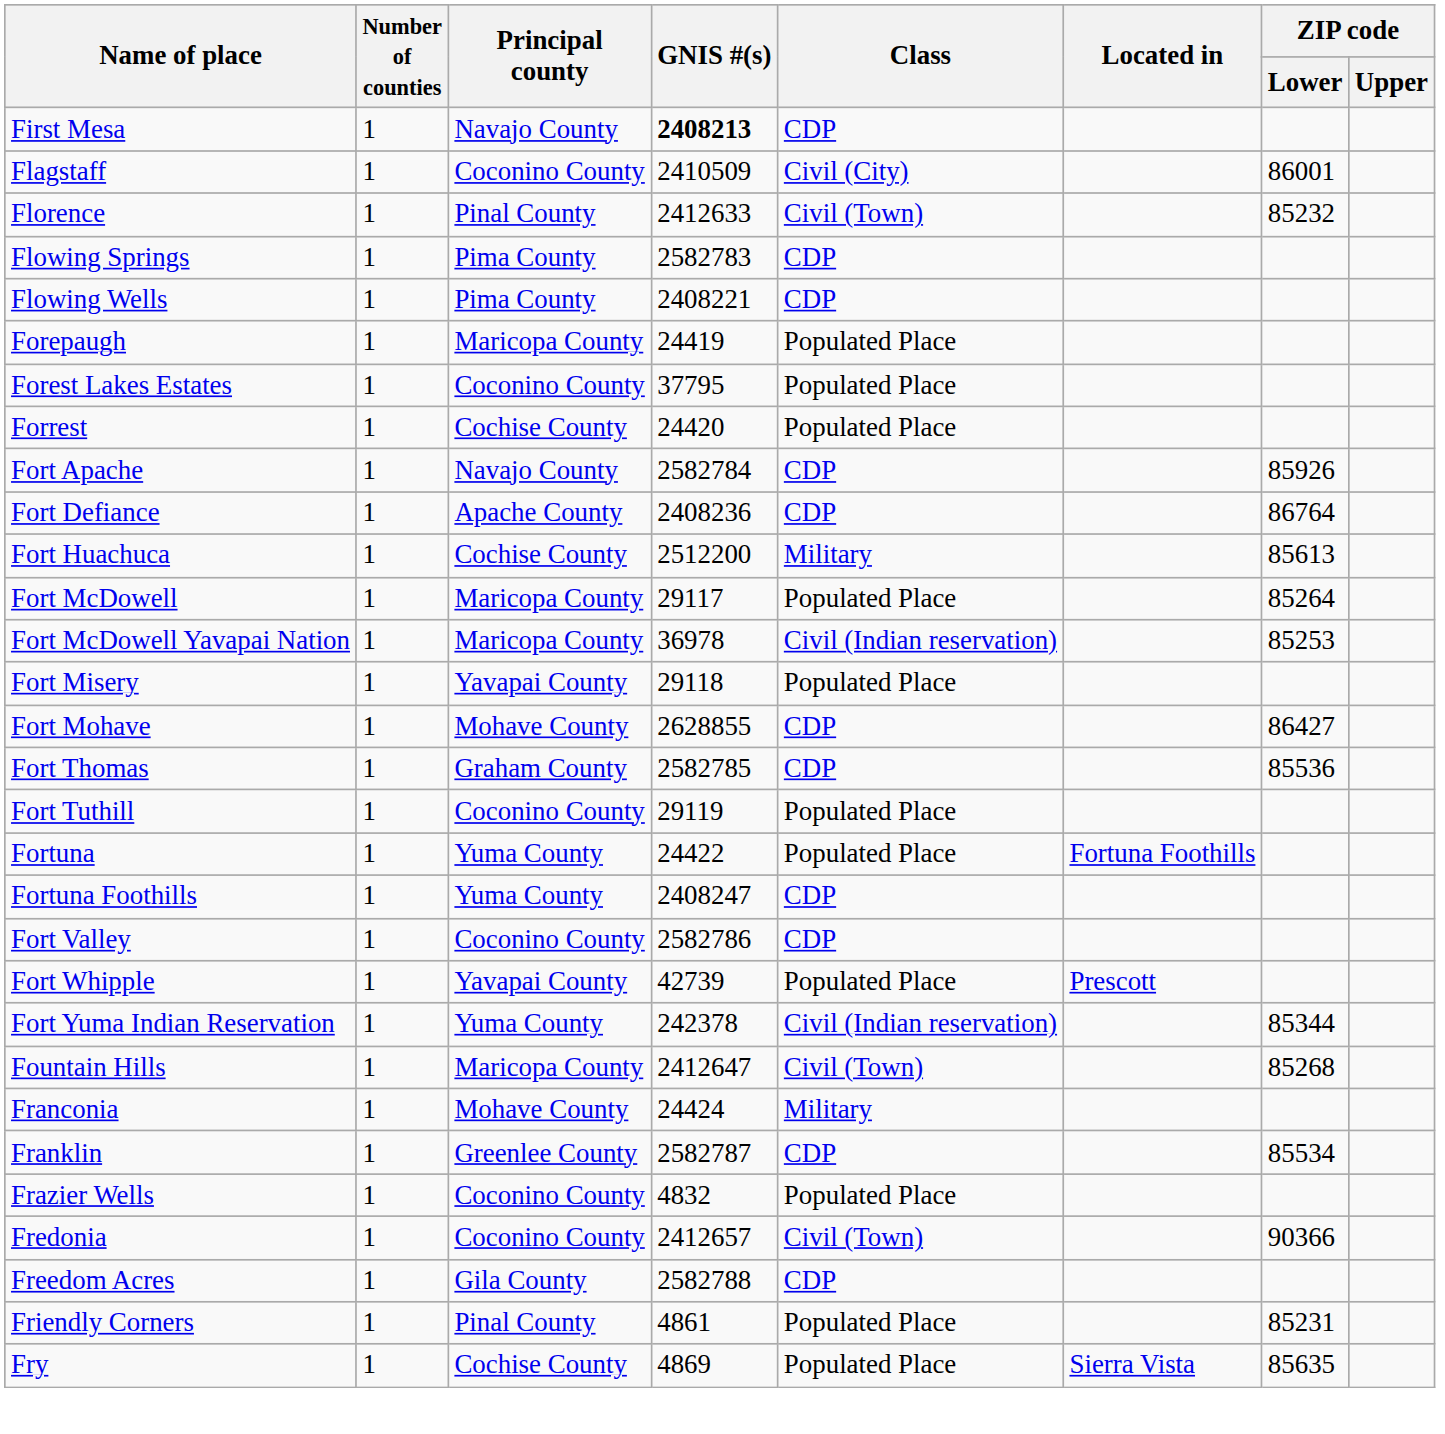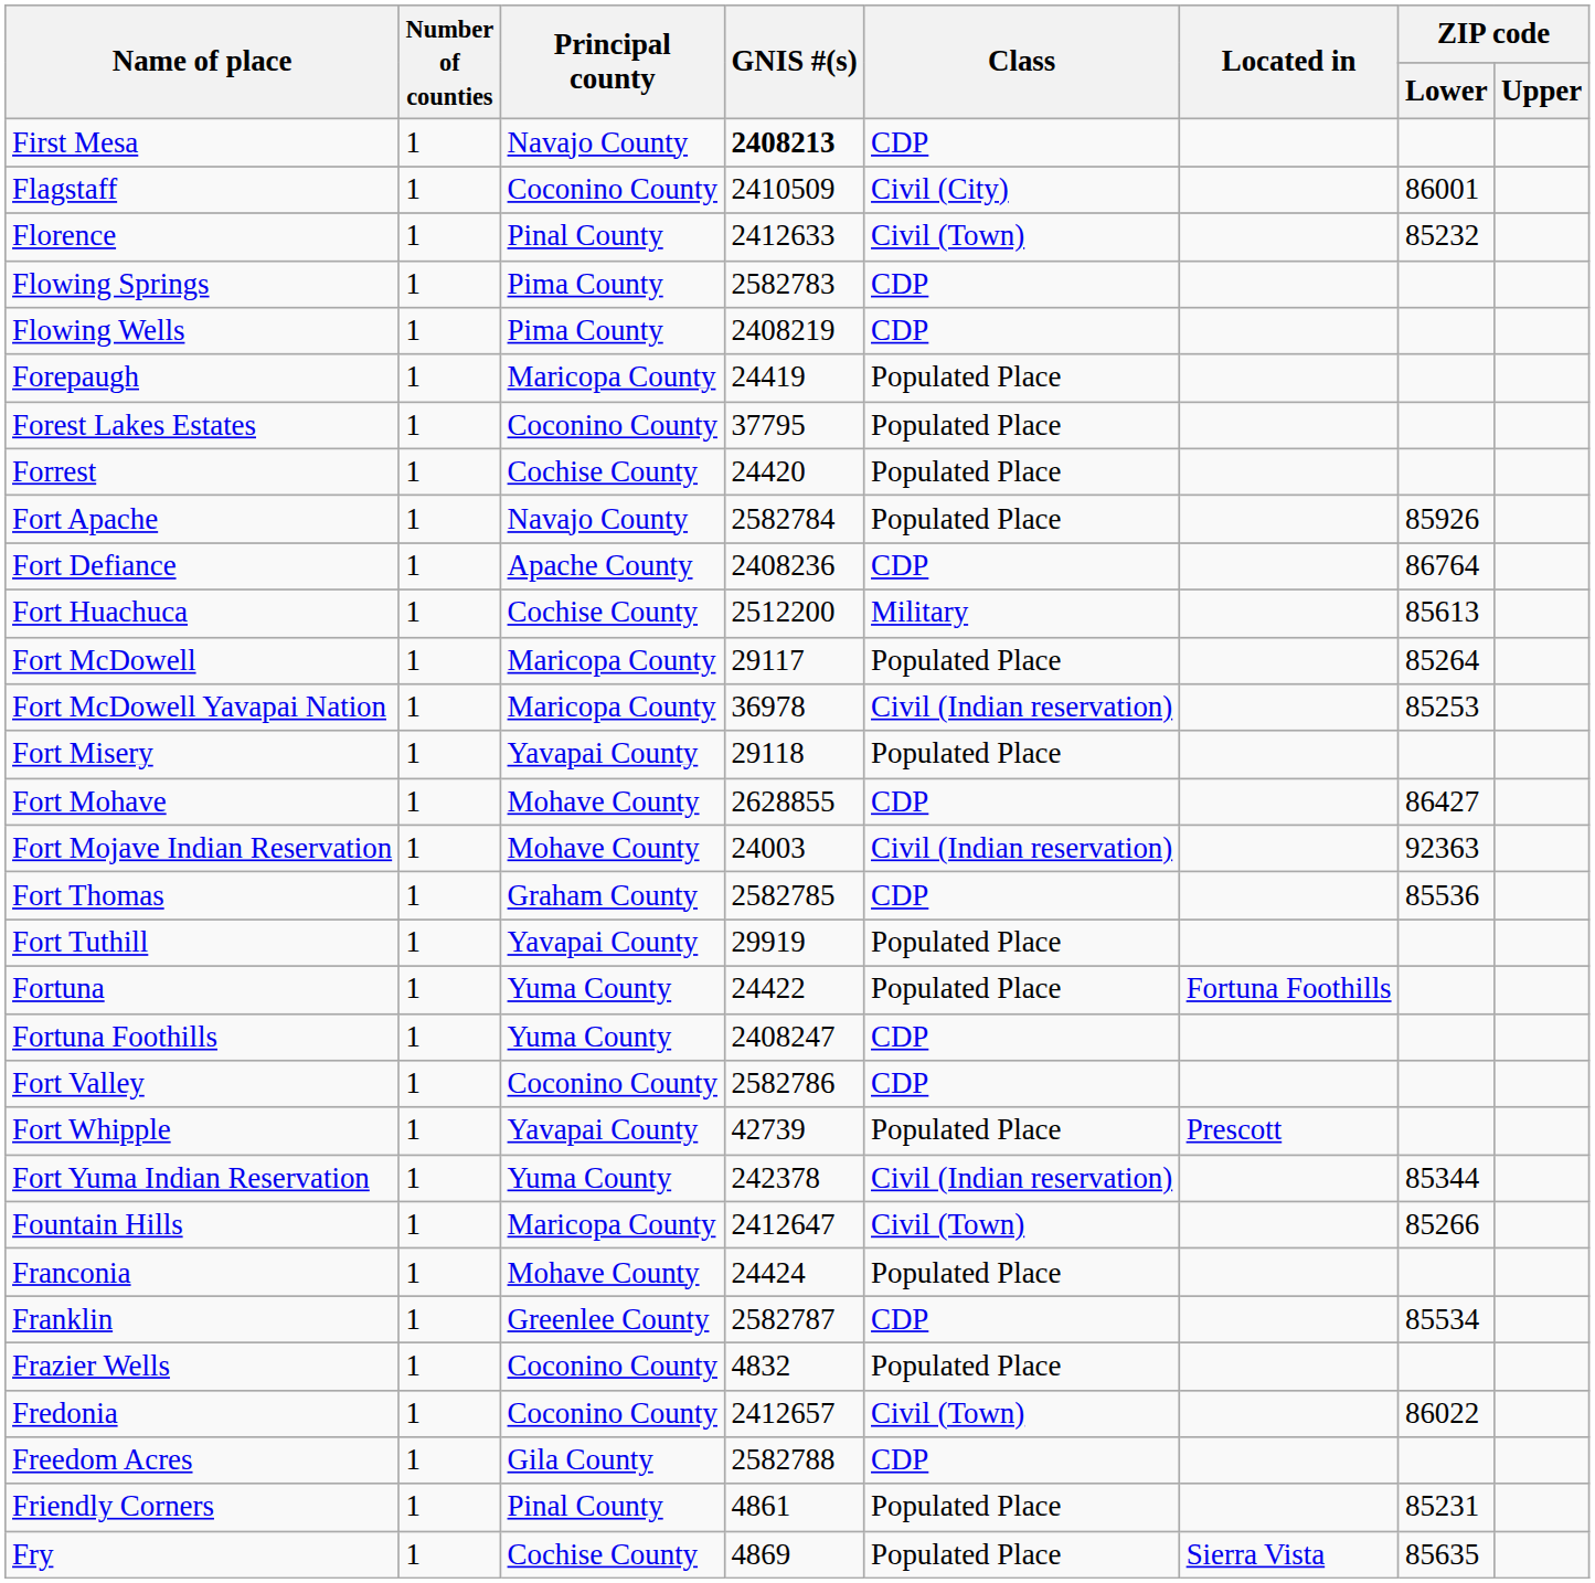 <table class="wikitable sortable">
 <tr>
 <th rowspan=2>Name of place</th>
 <th rowspan=2><small>Number <br>of<br>counties</small></th>
 <th rowspan=2>Principal <br> county</th>
 <th rowspan=2>GNIS #(s)</th>
 <th rowspan=2>Class</th>
 <th rowspan=2>Located in</th>
 <th colspan=2>ZIP code</th>
 </tr>
 <tr>
 <th>Lower</th>
 <th>Upper</th>
 </tr>
 <tr>
 <td><a href='#'>First Mesa</a></td>
 <td>1</td>
 <td><a href='#'>Navajo County</a></td>
 <td><strong>2408213</strong></td>
 <td><a href='#'>CDP</a></td>
 <td></td>
 <td></td>
 <td></td>
 </tr>
 <tr>
 <td><a href='#'>Flagstaff</a></td>
 <td>1</td>
 <td><a href='#'>Coconino County</a></td>
 <td>2410509</td>
 <td><a href='#'>Civil (City)</a></td>
 <td></td>
 <td>86001</td>
 <td></td>
 </tr>
 <tr>
 <td><a href='#'>Florence</a></td>
 <td>1</td>
 <td><a href='#'>Pinal County</a></td>
 <td>2412633</td>
 <td><a href='#'>Civil (Town)</a></td>
 <td></td>
 <td>85232</td>
 <td></td>
 </tr>
 <tr>
 <td><a href='#'>Flowing Springs</a></td>
 <td>1</td>
 <td><a href='#'>Pima County</a></td>
 <td>2582783</td>
 <td><a href='#'>CDP</a></td>
 <td></td>
 <td></td>
 <td></td>
 </tr>
 <tr>
 <td><a href='#'>Flowing Wells</a></td>
 <td>1</td>
 <td><a href='#'>Pima County</a></td>
-<td>2408221</td>
+<td>2408219</td>
 <td><a href='#'>CDP</a></td>
 <td></td>
 <td></td>
 <td></td>
 </tr>
 <tr>
 <td><a href='#'>Forepaugh</a></td>
 <td>1</td>
 <td><a href='#'>Maricopa County</a></td>
 <td>24419</td>
 <td>Populated Place</td>
 <td></td>
 <td></td>
 <td></td>
 </tr>
 <tr>
 <td><a href='#'>Forest Lakes Estates</a></td>
 <td>1</td>
 <td><a href='#'>Coconino County</a></td>
 <td>37795</td>
 <td>Populated Place</td>
 <td></td>
 <td></td>
 <td></td>
 </tr>
 <tr>
 <td><a href='#'>Forrest</a></td>
 <td>1</td>
 <td><a href='#'>Cochise County</a></td>
 <td>24420</td>
 <td>Populated Place</td>
 <td></td>
 <td></td>
 <td></td>
 </tr>
 <tr>
 <td><a href='#'>Fort Apache</a></td>
 <td>1</td>
 <td><a href='#'>Navajo County</a></td>
 <td>2582784</td>
-<td><a href='#'>CDP</a></td>
+<td>Populated Place</td>
 <td></td>
 <td>85926</td>
 <td></td>
 </tr>
 <tr>
 <td><a href='#'>Fort Defiance</a></td>
 <td>1</td>
 <td><a href='#'>Apache County</a></td>
 <td>2408236</td>
 <td><a href='#'>CDP</a></td>
 <td></td>
 <td>86764</td>
 <td></td>
 </tr>
 <tr>
 <td><a href='#'>Fort Huachuca</a></td>
 <td>1</td>
 <td><a href='#'>Cochise County</a></td>
 <td>2512200</td>
 <td><a href='#'>Military</a></td>
 <td></td>
 <td>85613</td>
 <td></td>
 </tr>
 <tr>
 <td><a href='#'>Fort McDowell</a></td>
 <td>1</td>
 <td><a href='#'>Maricopa County</a></td>
 <td>29117</td>
 <td>Populated Place</td>
 <td></td>
 <td>85264</td>
 <td></td>
 </tr>
 <tr>
 <td><a href='#'>Fort McDowell Yavapai Nation</a></td>
 <td>1</td>
 <td><a href='#'>Maricopa County</a></td>
 <td>36978</td>
 <td><a href='#'>Civil (Indian reservation)</a></td>
 <td></td>
 <td>85253</td>
 <td></td>
 </tr>
 <tr>
 <td><a href='#'>Fort Misery</a></td>
 <td>1</td>
 <td><a href='#'>Yavapai County</a></td>
 <td>29118</td>
 <td>Populated Place</td>
 <td></td>
 <td></td>
 <td></td>
 </tr>
 <tr>
 <td><a href='#'>Fort Mohave</a></td>
 <td>1</td>
 <td><a href='#'>Mohave County</a></td>
 <td>2628855</td>
 <td><a href='#'>CDP</a></td>
 <td></td>
 <td>86427</td>
 <td></td>
 </tr>
 <tr>
+<td><a href='#'>Fort Mojave Indian Reservation</a></td>
+<td>1</td>
+<td><a href='#'>Mohave County</a></td>
+<td>24003</td>
+<td><a href='#'>Civil (Indian reservation)</a></td>
+<td></td>
+<td>92363</td>
+<td></td>
+</tr>
+<tr>
 <td><a href='#'>Fort Thomas</a></td>
 <td>1</td>
 <td><a href='#'>Graham County</a></td>
 <td>2582785</td>
 <td><a href='#'>CDP</a></td>
 <td></td>
 <td>85536</td>
 <td></td>
 </tr>
 <tr>
 <td><a href='#'>Fort Tuthill</a></td>
 <td>1</td>
-<td><a href='#'>Coconino County</a></td>
-<td>29119</td>
+<td><a href='#'>Yavapai County</a></td>
+<td>29919</td>
 <td>Populated Place</td>
 <td></td>
 <td></td>
 <td></td>
 </tr>
 <tr>
 <td><a href='#'>Fortuna</a></td>
 <td>1</td>
 <td><a href='#'>Yuma County</a></td>
 <td>24422</td>
 <td>Populated Place</td>
 <td><a href='#'>Fortuna Foothills</a></td>
 <td></td>
 <td></td>
 </tr>
 <tr>
 <td><a href='#'>Fortuna Foothills</a></td>
 <td>1</td>
 <td><a href='#'>Yuma County</a></td>
 <td>2408247</td>
 <td><a href='#'>CDP</a></td>
 <td></td>
 <td></td>
 <td></td>
 </tr>
 <tr>
 <td><a href='#'>Fort Valley</a></td>
 <td>1</td>
 <td><a href='#'>Coconino County</a></td>
 <td>2582786</td>
 <td><a href='#'>CDP</a></td>
 <td></td>
 <td></td>
 <td></td>
 </tr>
 <tr>
 <td><a href='#'>Fort Whipple</a></td>
 <td>1</td>
 <td><a href='#'>Yavapai County</a></td>
 <td>42739</td>
 <td>Populated Place</td>
 <td><a href='#'>Prescott</a></td>
 <td></td>
 <td></td>
 </tr>
 <tr>
 <td><a href='#'>Fort Yuma Indian Reservation</a></td>
 <td>1</td>
 <td><a href='#'>Yuma County</a></td>
 <td>242378</td>
 <td><a href='#'>Civil (Indian reservation)</a></td>
 <td></td>
 <td>85344</td>
 <td></td>
 </tr>
 <tr>
 <td><a href='#'>Fountain Hills</a></td>
 <td>1</td>
 <td><a href='#'>Maricopa County</a></td>
 <td>2412647</td>
 <td><a href='#'>Civil (Town)</a></td>
 <td></td>
-<td>85268</td>
+<td>85266</td>
 <td></td>
 </tr>
 <tr>
 <td><a href='#'>Franconia</a></td>
 <td>1</td>
 <td><a href='#'>Mohave County</a></td>
 <td>24424</td>
-<td><a href='#'>Military</a></td>
+<td>Populated Place</td>
 <td></td>
 <td></td>
 <td></td>
 </tr>
 <tr>
 <td><a href='#'>Franklin</a></td>
 <td>1</td>
 <td><a href='#'>Greenlee County</a></td>
 <td>2582787</td>
 <td><a href='#'>CDP</a></td>
 <td></td>
 <td>85534</td>
 <td></td>
 </tr>
 <tr>
 <td><a href='#'>Frazier Wells</a></td>
 <td>1</td>
 <td><a href='#'>Coconino County</a></td>
 <td>4832</td>
 <td>Populated Place</td>
 <td></td>
 <td></td>
 <td></td>
 </tr>
 <tr>
 <td><a href='#'>Fredonia</a></td>
 <td>1</td>
 <td><a href='#'>Coconino County</a></td>
 <td>2412657</td>
 <td><a href='#'>Civil (Town)</a></td>
 <td></td>
-<td>90366</td>
+<td>86022</td>
 <td></td>
 </tr>
 <tr>
 <td><a href='#'>Freedom Acres</a></td>
 <td>1</td>
 <td><a href='#'>Gila County</a></td>
 <td>2582788</td>
 <td><a href='#'>CDP</a></td>
 <td></td>
 <td></td>
 <td></td>
 </tr>
 <tr>
 <td><a href='#'>Friendly Corners</a></td>
 <td>1</td>
 <td><a href='#'>Pinal County</a></td>
 <td>4861</td>
 <td>Populated Place</td>
 <td></td>
 <td>85231</td>
 <td></td>
 </tr>
 <tr>
 <td><a href='#'>Fry</a></td>
 <td>1</td>
 <td><a href='#'>Cochise County</a></td>
 <td>4869</td>
 <td>Populated Place</td>
 <td><a href='#'>Sierra Vista</a></td>
 <td>85635</td>
 <td></td>
 </tr>
 </table>
